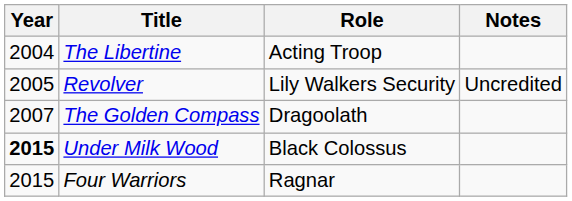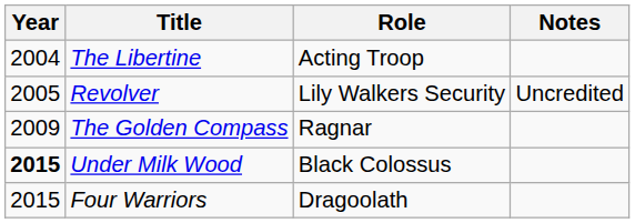 <table class="wikitable">
 <tr>
 <th>Year</th>
 <th>Title</th>
 <th>Role</th>
 <th>Notes</th>
 </tr>
 <tr>
 <td>2004</td>
 <td><em><a href='#'>The Libertine</a></em></td>
 <td>Acting Troop</td>
 <td></td>
 </tr>
 <tr>
 <td>2005</td>
 <td><em><a href='#'>Revolver</a></em></td>
 <td>Lily Walkers Security</td>
 <td>Uncredited</td>
 </tr>
 <tr>
-<td>2007</td>
+<td>2009</td>
 <td><em><a href='#'>The Golden Compass</a></em></td>
-<td>Dragoolath</td>
+<td>Ragnar</td>
 <td></td>
 </tr>
 <tr>
 <td><strong>2015</strong></td>
 <td><em><a href='#'>Under Milk Wood</a></em></td>
 <td>Black Colossus</td>
 <td></td>
 </tr>
 <tr>
 <td>2015</td>
 <td><em>Four Warriors</em></td>
-<td>Ragnar</td>
+<td>Dragoolath</td>
 <td></td>
 </tr>
 </table>
